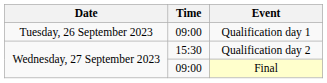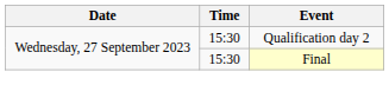 <table class = "wikitable" style="text-align:center;">
 <tr>
 <th width=220>Date</th>
 <th width=50>Time</th>
 <th width=150>Event</th>
 </tr>
 <tr>
-<td>Tuesday, 26 September 2023</td>
-<td>09:00</td>
-<td>Qualification day 1</td>
-</tr>
-<tr>
 <td rowspan=2>Wednesday, 27 September 2023</td>
 <td>15:30</td>
 <td>Qualification day 2</td>
 </tr>
 <tr>
-<td>09:00</td>
+<td>15:30</td>
 <td bgcolor=ffffcc>Final</td>
 </tr>
 </table>
